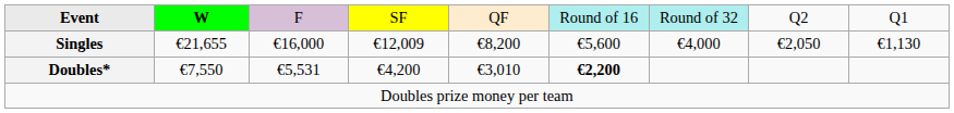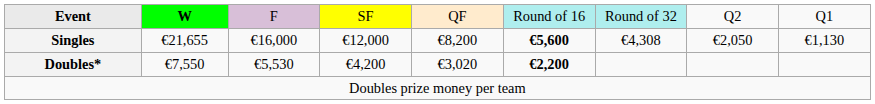 <table class=wikitable style=font-size:90%;text-align:center>
 <tr>
 <td style="width:130px; background:#eaeaea;"><strong>Event</strong></td>
 <td style="width:80px; background:lime;"><strong>W</strong></td>
 <td style="width:85px; background:thistle;">F</td>
 <td style="width:85px; background:#ff0;">SF</td>
 <td style="width:85px; background:#ffebcd;">QF</td>
 <td style="width:85px; background:#afeeee;">Round of 16</td>
 <td style="width:85px; background:#afeeee;">Round of 32</td>
 <td width=85>Q2</td>
 <td width=85>Q1</td>
 </tr>
 <tr>
 <td style="background:#f3f3f3;"><strong>Singles</strong></td>
 <td>€21,655</td>
 <td>€16,000</td>
-<td>€12,009</td>
+<td>€12,000</td>
 <td>€8,200</td>
-<td>€5,600</td>
-<td>€4,000</td>
+<td><strong>€5,600</strong></td>
+<td>€4,308</td>
 <td>€2,050</td>
 <td>€1,130</td>
 </tr>
 <tr>
 <td style="background:#f3f3f3;"><strong>Doubles*</strong></td>
 <td>€7,550</td>
-<td>€5,531</td>
+<td>€5,530</td>
 <td>€4,200</td>
-<td>€3,010</td>
+<td>€3,020</td>
 <td><strong>€2,200</strong></td>
 <td></td>
 <td></td>
 <td></td>
 </tr>
 <tr>
 <td colspan=9>Doubles prize money per team</td>
 </tr>
 </table>
